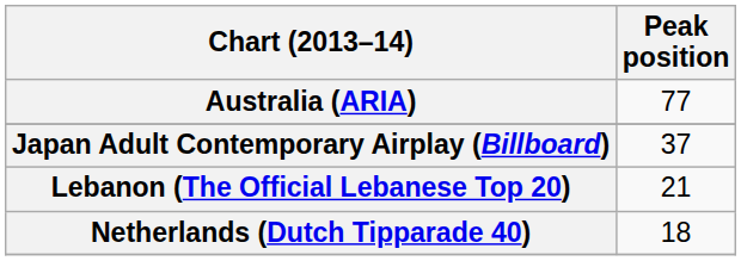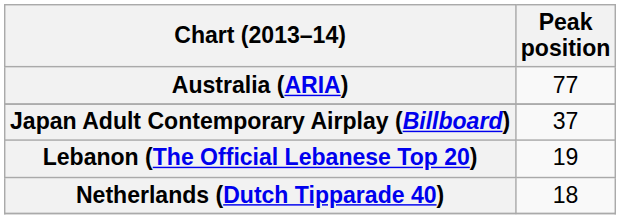 <table class="wikitable sortable plainrowheaders">
 <tr>
 <th>Chart (2013–14)</th>
 <th>Peak<br>position</th>
 </tr>
 <tr>
 <th scope="row">Australia (<a href='#'>ARIA</a>)</th>
 <td style="text-align:center;">77</td>
 </tr>
 <tr>
 </tr>
 <tr>
 <th scope="row">Japan Adult Contemporary Airplay (<em><a href='#'>Billboard</a></em>)</th>
 <td style="text-align:center;">37</td>
 </tr>
 <tr>
 <th scope="row">Lebanon (<a href='#'>The Official Lebanese Top 20</a>)</th>
-<td style="text-align:center;">21</td>
+<td style="text-align:center;">19</td>
 </tr>
 <tr>
 <th scope="row">Netherlands (<a href='#'>Dutch Tipparade 40</a>)</th>
 <td style="text-align:center;">18</td>
 </tr>
 <tr>
 </tr>
 <tr>
 </tr>
 <tr>
 </tr>
 </table>
